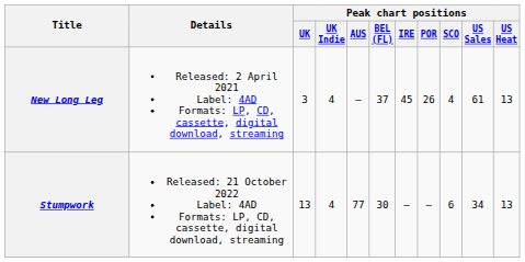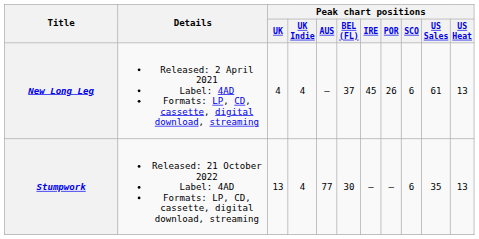 <table class="wikitable plainrowheaders" style="text-align:center;" border="1">
 <tr>
 <th scope="col" rowspan="2" style="width:12em;">Title</th>
 <th scope="col" rowspan="2" style="width:16em;">Details</th>
 <th scope="col" colspan="9">Peak chart positions</th>
 </tr>
 <tr>
 <th scope="col" style="width:2em;font-size:90%;"><a href='#'>UK</a><br></th>
 <th scope="col" style="width:2em;font-size:90%;"><a href='#'>UK<br>Indie</a><br></th>
 <th scope="col" style="width:2em;font-size:90%;"><a href='#'>AUS</a><br></th>
 <th scope="col" style="width:2em;font-size:90%;"><a href='#'>BEL<br>(FL)</a><br></th>
 <th scope="col" style="width:2em;font-size:90%;"><a href='#'>IRE</a><br></th>
 <th scope="col" style="width:2em;font-size:90%;"><a href='#'>POR</a><br></th>
 <th scope="col" style="width:2em;font-size:90%;"><a href='#'>SCO</a><br></th>
 <th scope="col" style="width:2em;font-size:90%;"><a href='#'>US<br>Sales</a><br></th>
 <th scope="col" style="width:2em;font-size:90%;"><a href='#'>US<br>Heat</a><br></th>
 </tr>
 <tr>
 <th scope="row"><em><a href='#'>New Long Leg</a></em></th>
 <td><br><ul><li>Released: 2 April 2021</li><li>Label: <a href='#'>4AD</a></li><li>Formats: <a href='#'>LP</a>, <a href='#'>CD</a>, <a href='#'>cassette</a>, <a href='#'>digital download</a>, <a href='#'>streaming</a></li></ul></td>
-<td>3</td>
+<td>4</td>
 <td>4</td>
 <td>—</td>
 <td>37</td>
 <td>45</td>
 <td>26</td>
-<td>4</td>
+<td>6</td>
 <td>61</td>
 <td>13</td>
 </tr>
 <tr>
 <th scope="row"><em><a href='#'>Stumpwork</a></em></th>
 <td><br><ul><li>Released: 21 October 2022</li><li>Label: 4AD</li><li>Formats: LP, CD, cassette, digital download, streaming</li></ul></td>
 <td>13</td>
 <td>4</td>
 <td>77</td>
 <td>30</td>
 <td>—</td>
 <td>—</td>
 <td>6</td>
-<td>34</td>
+<td>35</td>
 <td>13</td>
 </tr>
 </table>
